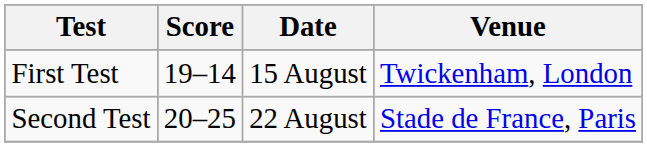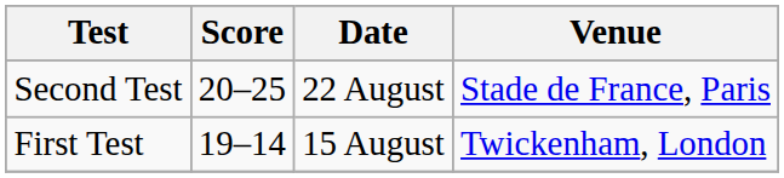 <table class="wikitable">
 <tr>
 <th>Test</th>
 <th>Score</th>
 <th>Date</th>
 <th>Venue</th>
 </tr>
 <tr>
+<td>Second Test</td>
+<td align=center>20–25</td>
+<td>22 August</td>
+<td><a href='#'>Stade de France</a>, <a href='#'>Paris</a></td>
+</tr>
+<tr>
 <td>First Test</td>
 <td align=center>19–14</td>
 <td>15 August</td>
 <td><a href='#'>Twickenham</a>, <a href='#'>London</a></td>
 </tr>
 <tr>
-<td>Second Test</td>
-<td align=center>20–25</td>
-<td>22 August</td>
-<td><a href='#'>Stade de France</a>, <a href='#'>Paris</a></td>
-</tr>
-<tr>
 </tr>
 </table>
